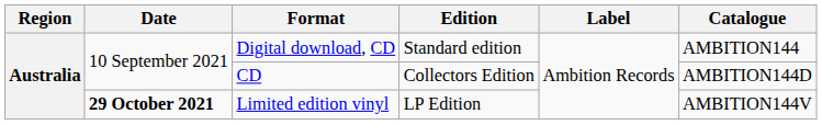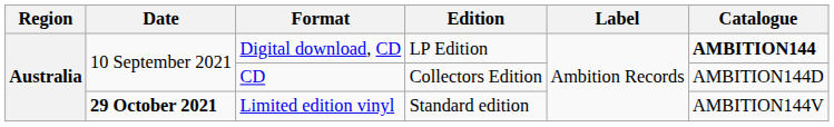 <table class="wikitable plainrowheaders">
 <tr>
 <th scope="col">Region</th>
 <th scope="col">Date</th>
 <th scope="col">Format</th>
 <th scope="col">Edition</th>
 <th scope="col">Label</th>
 <th scope="col">Catalogue</th>
 </tr>
 <tr>
 <th scope="row" rowspan="3">Australia</th>
 <td scope="row" rowspan="2">10 September 2021</td>
 <td><a href='#'>Digital download</a>, <a href='#'>CD</a></td>
-<td>Standard edition</td>
+<td>LP Edition</td>
 <td rowspan="3">Ambition Records</td>
-<td>AMBITION144</td>
+<td><strong>AMBITION144</strong></td>
 </tr>
 <tr>
 <td><a href='#'>CD</a></td>
 <td>Collectors Edition</td>
 <td>AMBITION144D</td>
 </tr>
 <tr>
 <td><strong>29 October 2021</strong></td>
 <td><a href='#'>Limited edition vinyl</a></td>
-<td>LP Edition</td>
+<td>Standard edition</td>
 <td>AMBITION144V</td>
 </tr>
 </table>
